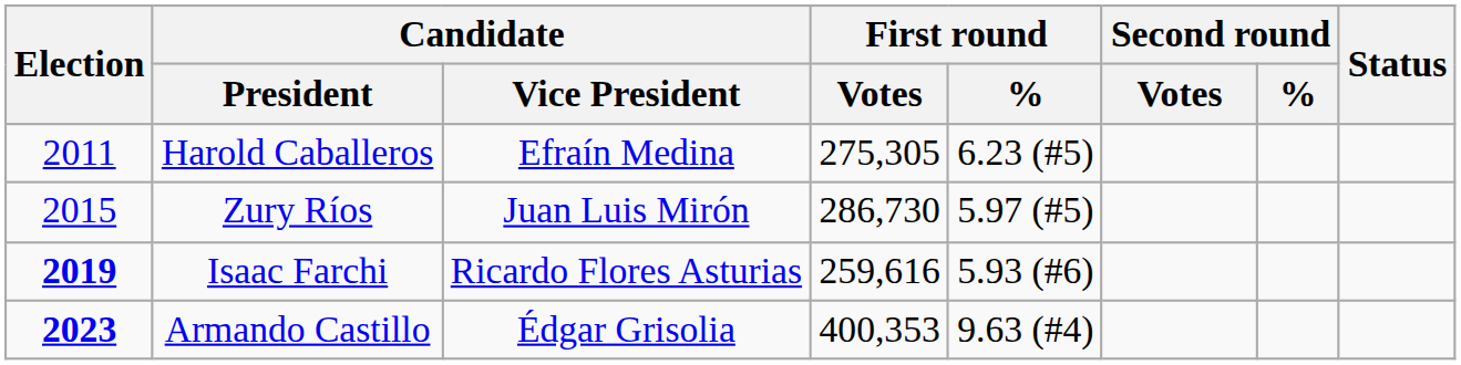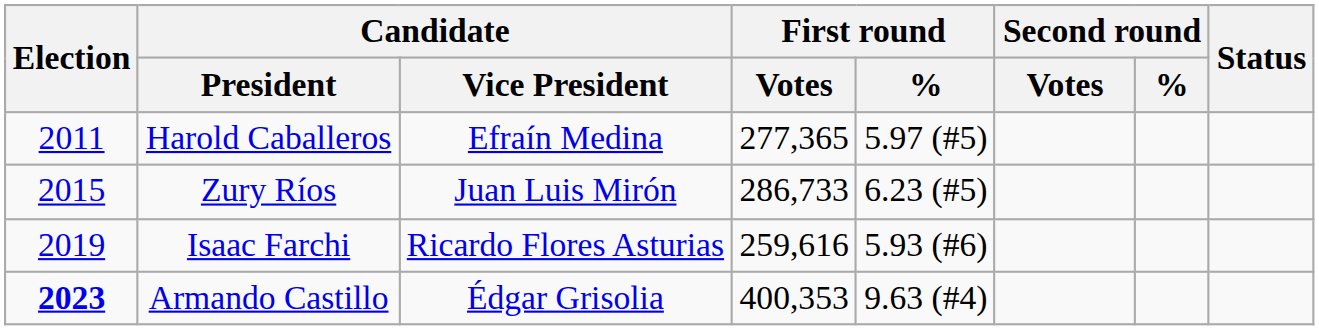 <table class=wikitable style=text-align:center>
 <tr>
 <th rowspan=2>Election</th>
 <th colspan=2>Candidate</th>
 <th colspan=2>First round</th>
 <th colspan=2>Second round</th>
 <th rowspan=2>Status</th>
 </tr>
 <tr>
 <th>President</th>
 <th>Vice President</th>
 <th>Votes</th>
 <th>%</th>
 <th>Votes</th>
 <th>%</th>
 </tr>
 <tr>
 <td><a href='#'>2011</a></td>
 <td><a href='#'>Harold Caballeros</a></td>
 <td><a href='#'>Efraín Medina</a></td>
-<td>275,305</td>
-<td>6.23 (#5) </td>
+<td>277,365</td>
+<td>5.97 (#5)</td>
 <td></td>
 <td></td>
 <td></td>
 </tr>
 <tr>
 <td><a href='#'>2015</a></td>
 <td><a href='#'>Zury Ríos</a></td>
 <td><a href='#'>Juan Luis Mirón</a></td>
-<td>286,730</td>
-<td>5.97 (#5)</td>
+<td>286,733</td>
+<td>6.23 (#5) </td>
 <td></td>
 <td></td>
 <td></td>
 </tr>
 <tr>
-<td><strong><a href='#'>2019</a></strong></td>
+<td><a href='#'>2019</a></td>
 <td><a href='#'>Isaac Farchi</a></td>
 <td><a href='#'>Ricardo Flores Asturias</a></td>
 <td>259,616</td>
 <td>5.93 (#6)</td>
 <td></td>
 <td></td>
 <td></td>
 </tr>
 <tr>
 <td><strong><a href='#'>2023</a></strong></td>
 <td><a href='#'>Armando Castillo</a></td>
 <td><a href='#'>Édgar Grisolia</a></td>
 <td>400,353</td>
 <td>9.63 (#4)</td>
 <td></td>
 <td></td>
 <td></td>
 </tr>
 </table>
